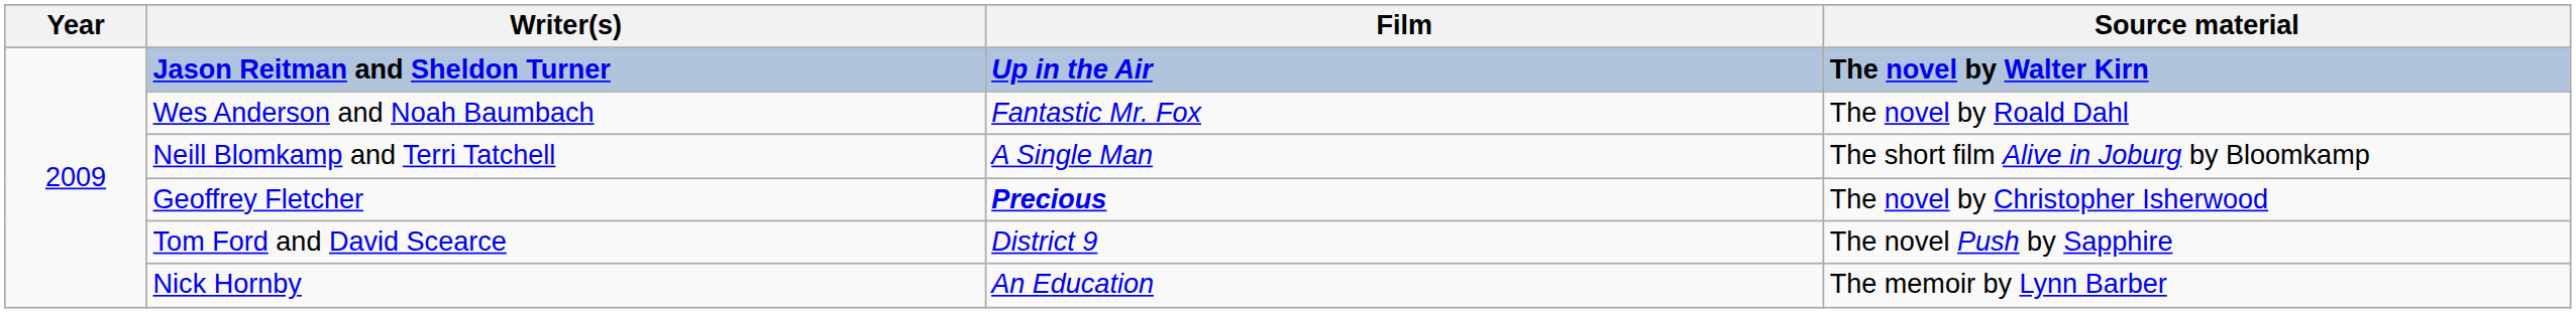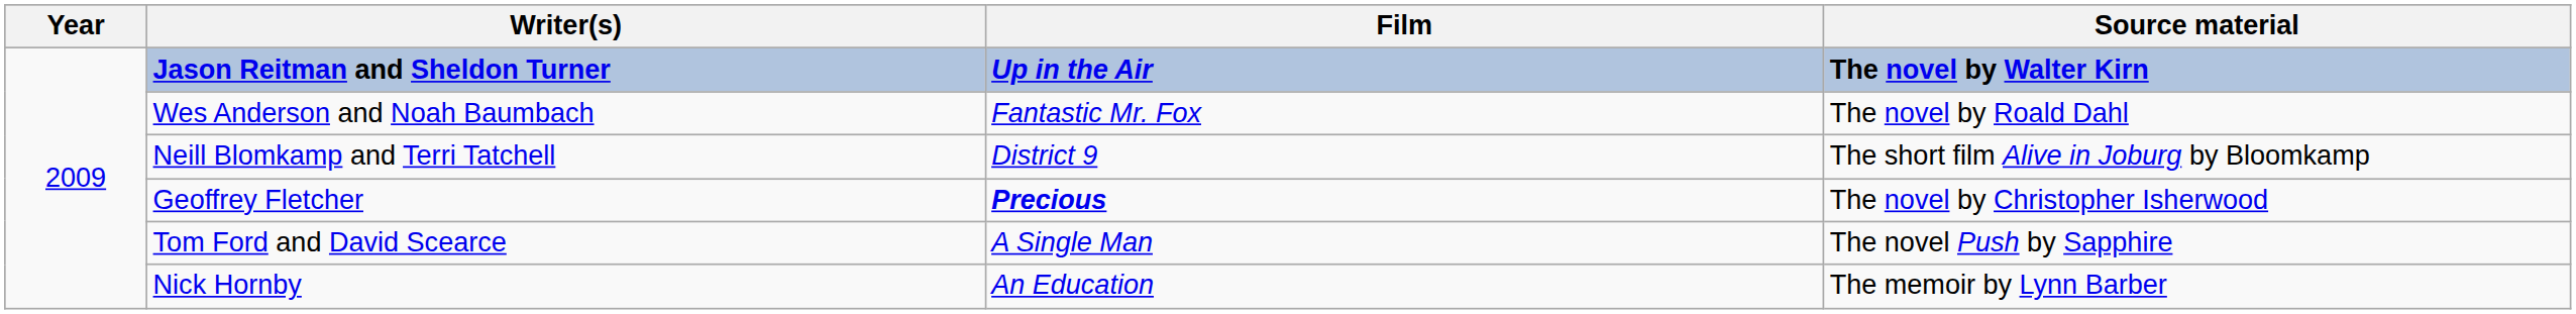 <table class="wikitable" width="95%" cellpadding="5">
 <tr>
 <th width="70"><strong>Year</strong></th>
 <th width="450"><strong>Writer(s)</strong></th>
 <th width="450"><strong>Film</strong></th>
 <th width="400"><strong>Source material</strong></th>
 </tr>
 <tr>
 <td rowspan="6" style="text-align:center;"><a href='#'>2009</a> <br></td>
 <td style="background:#B0C4DE;"><strong><a href='#'>Jason Reitman</a> and <a href='#'>Sheldon Turner</a></strong></td>
 <td style="background:#B0C4DE;"><strong><em><a href='#'>Up in the Air</a></em></strong></td>
 <td style="background:#B0C4DE;"><strong>The <a href='#'>novel</a> by <a href='#'>Walter Kirn</a></strong></td>
 </tr>
 <tr>
 <td><a href='#'>Wes Anderson</a> and <a href='#'>Noah Baumbach</a></td>
 <td><em><a href='#'>Fantastic Mr. Fox</a></em></td>
 <td>The <a href='#'>novel</a> by <a href='#'>Roald Dahl</a></td>
 </tr>
 <tr>
 <td><a href='#'>Neill Blomkamp</a> and <a href='#'>Terri Tatchell</a></td>
-<td><em><a href='#'>A Single Man</a></em></td>
+<td><em><a href='#'>District 9</a></em></td>
 <td>The short film <em><a href='#'>Alive in Joburg</a></em> by Bloomkamp</td>
 </tr>
 <tr>
 <td><a href='#'>Geoffrey Fletcher</a></td>
 <td><strong><em><a href='#'>Precious</a></em></strong></td>
 <td>The <a href='#'>novel</a> by <a href='#'>Christopher Isherwood</a></td>
 </tr>
 <tr>
 <td><a href='#'>Tom Ford</a> and <a href='#'>David Scearce</a></td>
-<td><em><a href='#'>District 9</a></em></td>
+<td><em><a href='#'>A Single Man</a></em></td>
 <td>The novel <em><a href='#'>Push</a></em> by <a href='#'>Sapphire</a></td>
 </tr>
 <tr>
 <td><a href='#'>Nick Hornby</a></td>
 <td><em><a href='#'>An Education</a></em></td>
 <td>The memoir by <a href='#'>Lynn Barber</a></td>
 </tr>
 </table>
